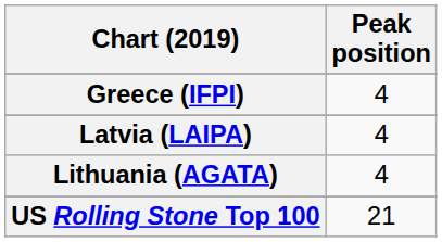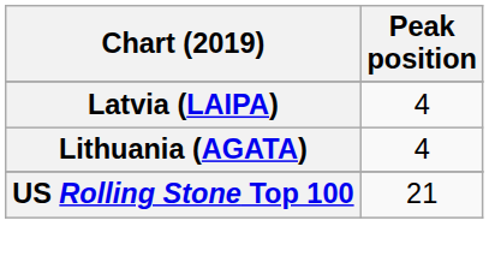 <table class="wikitable sortable plainrowheaders" style="text-align:center">
 <tr>
 <th scope="col">Chart (2019)</th>
 <th scope="col">Peak<br>position</th>
 </tr>
 <tr>
 </tr>
 <tr>
 </tr>
 <tr>
 </tr>
 <tr>
 </tr>
 <tr>
 </tr>
 <tr>
 </tr>
 <tr>
 </tr>
 <tr>
 </tr>
 <tr>
-</tr>
-<tr>
-<th scope="row">Greece (<a href='#'>IFPI</a>)</th>
-<td>4</td>
 </tr>
 <tr>
 </tr>
 <tr>
 </tr>
 <tr>
 <th scope="row">Latvia (<a href='#'>LAIPA</a>)</th>
 <td>4</td>
 </tr>
 <tr>
 <th scope="row">Lithuania (<a href='#'>AGATA</a>)</th>
 <td>4</td>
 </tr>
 <tr>
 </tr>
 <tr>
 </tr>
 <tr>
 </tr>
 <tr>
 </tr>
 <tr>
 </tr>
 <tr>
 </tr>
 <tr>
 </tr>
 <tr>
 </tr>
 <tr>
 </tr>
 <tr>
 </tr>
 <tr>
 </tr>
 <tr>
 <th scope="row">US <a href='#'><em>Rolling Stone</em> Top 100</a></th>
 <td>21</td>
 </tr>
 </table>
